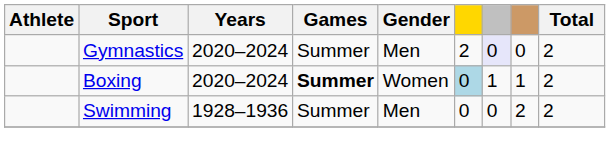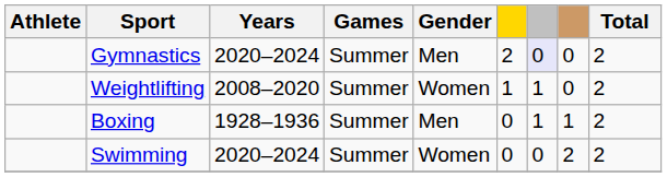 <table class="wikitable sortable">
 <tr>
 <th>Athlete</th>
 <th>Sport</th>
 <th>Years</th>
 <th>Games</th>
 <th>Gender</th>
 <th style="background-color:gold; width:1.0em; font-weight:bold;"></th>
 <th style="background-color:silver; width:1.0em; font-weight:bold;"></th>
 <th style="background-color:#cc9966; width:1.0em; font-weight:bold;"></th>
 <th style="width:3.0em;">Total</th>
 </tr>
 <tr>
 <td><strong></strong></td>
 <td> <a href='#'>Gymnastics</a></td>
 <td>2020–2024</td>
 <td>Summer</td>
 <td>Men</td>
 <td>2</td>
 <td style="background: lavender;">0</td>
 <td>0</td>
 <td>2</td>
 </tr>
 <tr>
 <td><strong></strong></td>
+<td> <a href='#'>Weightlifting</a></td>
+<td>2008–2020</td>
+<td>Summer</td>
+<td>Women</td>
+<td>1</td>
+<td>1</td>
+<td>0</td>
+<td>2</td>
+</tr>
+<tr>
+<td><strong></strong></td>
 <td> <a href='#'>Boxing</a></td>
-<td>2020–2024</td>
-<td><strong>Summer</strong></td>
-<td>Women</td>
-<td style="background: lightblue;">0</td>
+<td>1928–1936</td>
+<td>Summer</td>
+<td>Men</td>
+<td>0</td>
 <td>1</td>
 <td>1</td>
 <td>2</td>
 </tr>
 <tr>
 <td></td>
 <td> <a href='#'>Swimming</a></td>
-<td>1928–1936</td>
+<td>2020–2024</td>
 <td>Summer</td>
-<td>Men</td>
+<td>Women</td>
 <td>0</td>
 <td>0</td>
 <td>2</td>
 <td>2</td>
 </tr>
 <tr>
 </tr>
 </table>
